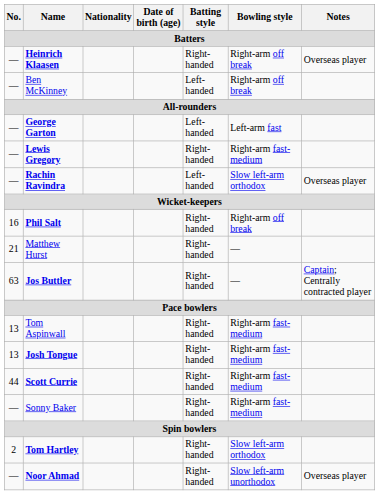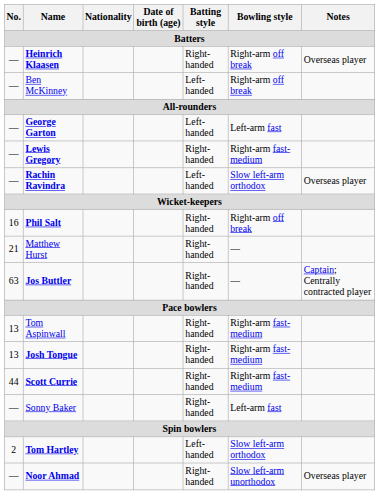 <table class="wikitable">
 <tr>
 <th>No.</th>
 <th>Name</th>
 <th>Nationality</th>
 <th>Date of birth (age)</th>
 <th>Batting style</th>
 <th>Bowling style</th>
 <th>Notes</th>
 </tr>
 <tr>
 <th colspan="7" style="background: #DCDCDC" align=right>Batters</th>
 </tr>
 <tr>
 <td style="text-align:center">—</td>
 <td><strong><a href='#'>Heinrich Klaasen</a></strong></td>
 <td></td>
 <td></td>
 <td>Right-handed</td>
 <td>Right-arm <a href='#'>off break</a></td>
 <td>Overseas player</td>
 </tr>
 <tr>
 <td style="text-align:center">—</td>
 <td><a href='#'>Ben McKinney</a></td>
 <td></td>
 <td></td>
 <td>Left-handed</td>
 <td>Right-arm <a href='#'>off break</a></td>
 <td></td>
 </tr>
 <tr>
 <th colspan="7" style="background: #DCDCDC" align=right>All-rounders</th>
 </tr>
 <tr>
 <td style="text-align:center">—</td>
 <td><strong><a href='#'>George Garton</a></strong></td>
 <td></td>
 <td></td>
 <td>Left-handed</td>
 <td>Left-arm <a href='#'>fast</a></td>
 <td></td>
 </tr>
 <tr>
 <td style="text-align:center">—</td>
 <td><strong><a href='#'>Lewis Gregory</a></strong></td>
 <td></td>
 <td></td>
 <td>Right-handed</td>
 <td>Right-arm <a href='#'>fast-medium</a></td>
 <td></td>
 </tr>
 <tr>
 <td style="text-align:center">—</td>
 <td><strong><a href='#'>Rachin Ravindra</a></strong></td>
 <td></td>
 <td></td>
 <td>Left-handed</td>
 <td><a href='#'>Slow left-arm orthodox</a></td>
 <td>Overseas player</td>
 </tr>
 <tr>
 <th colspan="7" style="background: #DCDCDC" align=right>Wicket-keepers</th>
 </tr>
 <tr>
 <td style="text-align:center">16</td>
 <td><strong><a href='#'>Phil Salt</a></strong></td>
 <td></td>
 <td></td>
 <td>Right-handed</td>
 <td>Right-arm <a href='#'>off break</a></td>
 <td></td>
 </tr>
 <tr>
 <td style="text-align:center">21</td>
 <td><a href='#'>Matthew Hurst</a></td>
 <td></td>
 <td></td>
 <td>Right-handed</td>
 <td>—</td>
 <td></td>
 </tr>
 <tr>
 <td style="text-align:center">63</td>
 <td><strong><a href='#'>Jos Buttler</a></strong></td>
 <td></td>
 <td></td>
 <td>Right-handed</td>
 <td>—</td>
 <td><a href='#'>Captain</a>; <br>Centrally contracted player</td>
 </tr>
 <tr>
 <th colspan="7" style="background: #DCDCDC" align=right>Pace bowlers</th>
 </tr>
 <tr>
 <td style="text-align:center">13</td>
 <td><a href='#'>Tom Aspinwall</a></td>
 <td></td>
 <td></td>
 <td>Right-handed</td>
 <td>Right-arm <a href='#'>fast-medium</a></td>
 <td></td>
 </tr>
 <tr>
 <td style="text-align:center">13</td>
 <td><strong><a href='#'>Josh Tongue</a></strong></td>
 <td></td>
 <td></td>
 <td>Right-handed</td>
 <td>Right-arm <a href='#'>fast-medium</a></td>
 <td></td>
 </tr>
 <tr>
 <td style="text-align:center">44</td>
 <td><strong><a href='#'>Scott Currie</a></strong></td>
 <td></td>
 <td></td>
 <td>Right-handed</td>
 <td>Right-arm <a href='#'>fast-medium</a></td>
 <td></td>
 </tr>
 <tr>
 <td style="text-align:center">—</td>
 <td><a href='#'>Sonny Baker</a></td>
 <td></td>
 <td></td>
 <td>Right-handed</td>
-<td>Right-arm <a href='#'>fast-medium</a></td>
+<td>Left-arm <a href='#'>fast</a></td>
 <td></td>
 </tr>
 <tr>
 <th colspan="7" style="background: #DCDCDC" align=right>Spin bowlers</th>
 </tr>
 <tr>
 <td style="text-align:center">2</td>
 <td><strong><a href='#'>Tom Hartley</a></strong></td>
 <td></td>
 <td></td>
-<td>Right-handed</td>
+<td>Left-handed</td>
 <td><a href='#'>Slow left-arm orthodox</a></td>
 <td></td>
 </tr>
 <tr>
 <td style="text-align:center">—</td>
 <td><strong><a href='#'>Noor Ahmad</a></strong></td>
 <td></td>
 <td></td>
 <td>Right-handed</td>
 <td><a href='#'>Slow left-arm unorthodox</a></td>
 <td>Overseas player</td>
 </tr>
 </table>
